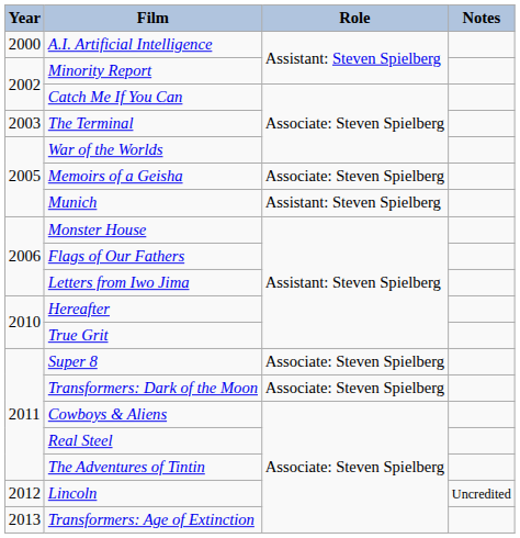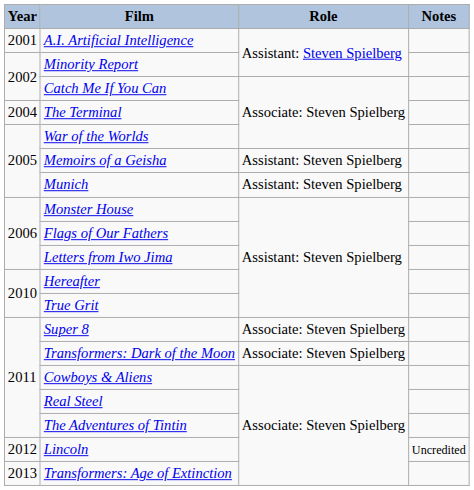 <table class="wikitable" style="font-size:95%;">
 <tr>
 <th style="background:#B0C4DE;">Year</th>
 <th style="background:#B0C4DE;">Film</th>
 <th style="background:#B0C4DE;">Role</th>
 <th style="background:#B0C4DE;">Notes</th>
 </tr>
 <tr>
-<td>2000</td>
+<td>2001</td>
 <td><em><a href='#'>A.I. Artificial Intelligence</a></em></td>
 <td rowspan=2>Assistant: <a href='#'>Steven Spielberg</a></td>
 <td></td>
 </tr>
 <tr>
 <td rowspan=2>2002</td>
 <td><em><a href='#'>Minority Report</a></em></td>
 <td></td>
 </tr>
 <tr>
 <td><em><a href='#'>Catch Me If You Can</a></em></td>
 <td rowspan=3>Associate: Steven Spielberg</td>
 <td></td>
 </tr>
 <tr>
-<td>2003</td>
+<td>2004</td>
 <td><em><a href='#'>The Terminal</a></em></td>
 <td></td>
 </tr>
 <tr>
 <td rowspan=3>2005</td>
 <td><em><a href='#'>War of the Worlds</a></em></td>
 <td></td>
 </tr>
 <tr>
 <td><em><a href='#'>Memoirs of a Geisha</a></em></td>
-<td>Associate: Steven Spielberg</td>
+<td>Assistant: Steven Spielberg</td>
 <td></td>
 </tr>
 <tr>
 <td><em><a href='#'>Munich</a></em></td>
 <td>Assistant: Steven Spielberg</td>
 <td></td>
 </tr>
 <tr>
 <td rowspan=3>2006</td>
 <td><em><a href='#'>Monster House</a></em></td>
 <td rowspan=5>Assistant: Steven Spielberg</td>
 <td></td>
 </tr>
 <tr>
 <td><em><a href='#'>Flags of Our Fathers</a></em></td>
 <td></td>
 </tr>
 <tr>
 <td><em><a href='#'>Letters from Iwo Jima</a></em></td>
 <td></td>
 </tr>
 <tr>
 <td rowspan=2>2010</td>
 <td><em><a href='#'>Hereafter</a></em></td>
 <td></td>
 </tr>
 <tr>
 <td><em><a href='#'>True Grit</a></em></td>
 <td></td>
 </tr>
 <tr>
 <td rowspan=5>2011</td>
 <td><em><a href='#'>Super 8</a></em></td>
 <td>Associate: Steven Spielberg</td>
 <td></td>
 </tr>
 <tr>
 <td><em><a href='#'>Transformers: Dark of the Moon</a></em></td>
 <td>Associate: Steven Spielberg</td>
 <td></td>
 </tr>
 <tr>
 <td><em><a href='#'>Cowboys & Aliens</a></em></td>
 <td rowspan=5>Associate: Steven Spielberg</td>
 <td></td>
 </tr>
 <tr>
 <td><em><a href='#'>Real Steel</a></em></td>
 <td></td>
 </tr>
 <tr>
 <td><em><a href='#'>The Adventures of Tintin</a></em></td>
 <td></td>
 </tr>
 <tr>
 <td>2012</td>
 <td><em><a href='#'>Lincoln</a></em></td>
 <td><small>Uncredited</small></td>
 </tr>
 <tr>
 <td>2013</td>
 <td><em><a href='#'>Transformers: Age of Extinction</a></em></td>
 <td></td>
 </tr>
 </table>
